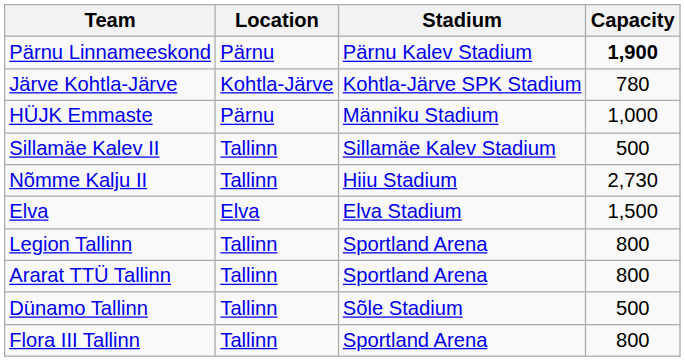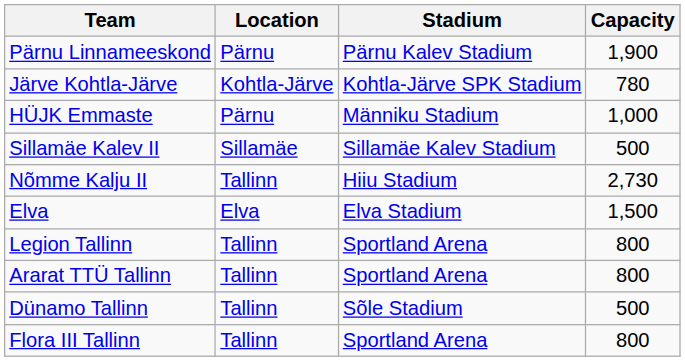 <table class="wikitable sortable">
 <tr>
 <th>Team</th>
 <th>Location</th>
 <th>Stadium</th>
 <th>Capacity</th>
 </tr>
 <tr>
 <td><a href='#'>Pärnu Linnameeskond</a></td>
 <td><a href='#'>Pärnu</a></td>
 <td><a href='#'>Pärnu Kalev Stadium</a></td>
-<td align="center"><strong>1,900</strong></td>
+<td align="center">1,900</td>
 </tr>
 <tr>
 <td><a href='#'>Järve Kohtla-Järve</a></td>
 <td><a href='#'>Kohtla-Järve</a></td>
 <td><a href='#'>Kohtla-Järve SPK Stadium</a></td>
 <td align="center">780</td>
 </tr>
 <tr>
 <td><a href='#'>HÜJK Emmaste</a></td>
 <td><a href='#'>Pärnu</a></td>
 <td><a href='#'>Männiku Stadium</a></td>
 <td align="center">1,000</td>
 </tr>
 <tr>
 <td><a href='#'>Sillamäe Kalev II</a></td>
-<td><a href='#'>Tallinn</a></td>
+<td><a href='#'>Sillamäe</a></td>
 <td><a href='#'>Sillamäe Kalev Stadium</a></td>
 <td align="center">500</td>
 </tr>
 <tr>
 <td><a href='#'>Nõmme Kalju II</a></td>
 <td><a href='#'>Tallinn</a></td>
 <td><a href='#'>Hiiu Stadium</a></td>
 <td align="center">2,730</td>
 </tr>
 <tr>
 <td><a href='#'>Elva</a></td>
 <td><a href='#'>Elva</a></td>
 <td><a href='#'>Elva Stadium</a></td>
 <td align="center">1,500</td>
 </tr>
 <tr>
 <td><a href='#'>Legion Tallinn</a></td>
 <td><a href='#'>Tallinn</a></td>
 <td><a href='#'>Sportland Arena</a></td>
 <td align="center">800</td>
 </tr>
 <tr>
 <td><a href='#'>Ararat TTÜ Tallinn</a></td>
 <td><a href='#'>Tallinn</a></td>
 <td><a href='#'>Sportland Arena</a></td>
 <td align="center">800</td>
 </tr>
 <tr>
 <td><a href='#'>Dünamo Tallinn</a></td>
 <td><a href='#'>Tallinn</a></td>
 <td><a href='#'>Sõle Stadium</a></td>
 <td align="center">500</td>
 </tr>
 <tr>
 <td><a href='#'>Flora III Tallinn</a></td>
 <td><a href='#'>Tallinn</a></td>
 <td><a href='#'>Sportland Arena</a></td>
 <td align="center">800</td>
 </tr>
 </table>
